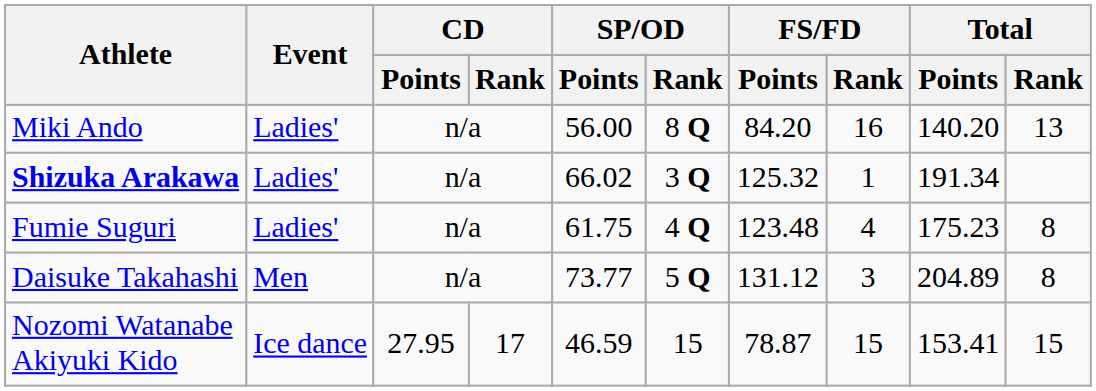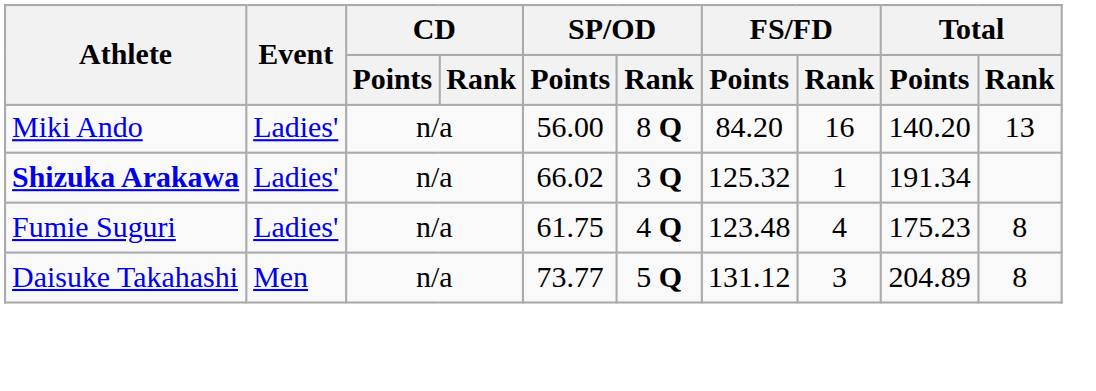 <table class="wikitable" style="font-size:90%">
 <tr>
 <th rowspan="2">Athlete</th>
 <th rowspan="2">Event</th>
 <th colspan="2">CD</th>
 <th colspan="2">SP/OD</th>
 <th colspan="2">FS/FD</th>
 <th colspan="2">Total</th>
 </tr>
 <tr>
 <th>Points</th>
 <th>Rank</th>
 <th>Points</th>
 <th>Rank</th>
 <th>Points</th>
 <th>Rank</th>
 <th>Points</th>
 <th>Rank</th>
 </tr>
 <tr>
 <td><a href='#'>Miki Ando</a></td>
 <td><a href='#'>Ladies'</a></td>
 <td colspan=2 align="center">n/a</td>
 <td align="center">56.00</td>
 <td align="center">8 <strong>Q</strong></td>
 <td align="center">84.20</td>
 <td align="center">16</td>
 <td align="center">140.20</td>
 <td align="center">13</td>
 </tr>
 <tr>
 <td><strong><a href='#'>Shizuka Arakawa</a></strong></td>
 <td><a href='#'>Ladies'</a></td>
 <td colspan=2 align="center">n/a</td>
 <td align="center">66.02</td>
 <td align="center">3 <strong>Q</strong></td>
 <td align="center">125.32</td>
 <td align="center">1</td>
 <td align="center">191.34</td>
 <td align="center"></td>
 </tr>
 <tr>
 <td><a href='#'>Fumie Suguri</a></td>
 <td><a href='#'>Ladies'</a></td>
 <td colspan=2 align="center">n/a</td>
 <td align="center">61.75</td>
 <td align="center">4 <strong>Q</strong></td>
 <td align="center">123.48</td>
 <td align="center">4</td>
 <td align="center">175.23</td>
 <td align="center">8</td>
 </tr>
 <tr>
 <td><a href='#'>Daisuke Takahashi</a></td>
 <td><a href='#'>Men</a></td>
 <td colspan=2 align="center">n/a</td>
 <td align="center">73.77</td>
 <td align="center">5 <strong>Q</strong></td>
 <td align="center">131.12</td>
 <td align="center">3</td>
 <td align="center">204.89</td>
 <td align="center">8</td>
 </tr>
-<tr>
-<td><a href='#'>Nozomi Watanabe</a> <br> <a href='#'>Akiyuki Kido</a></td>
-<td><a href='#'>Ice dance</a></td>
-<td align="center">27.95</td>
-<td align="center">17</td>
-<td align="center">46.59</td>
-<td align="center">15</td>
-<td align="center">78.87</td>
-<td align="center">15</td>
-<td align="center">153.41</td>
-<td align="center">15</td>
-</tr>
 </table>
